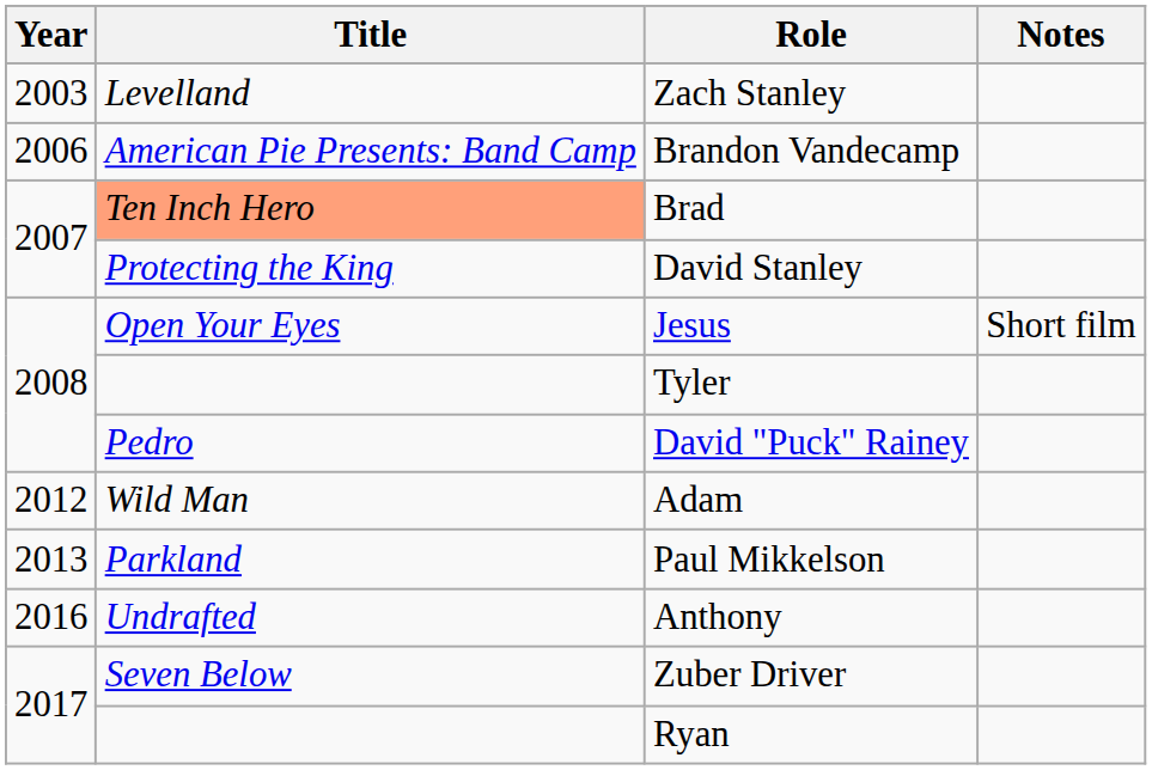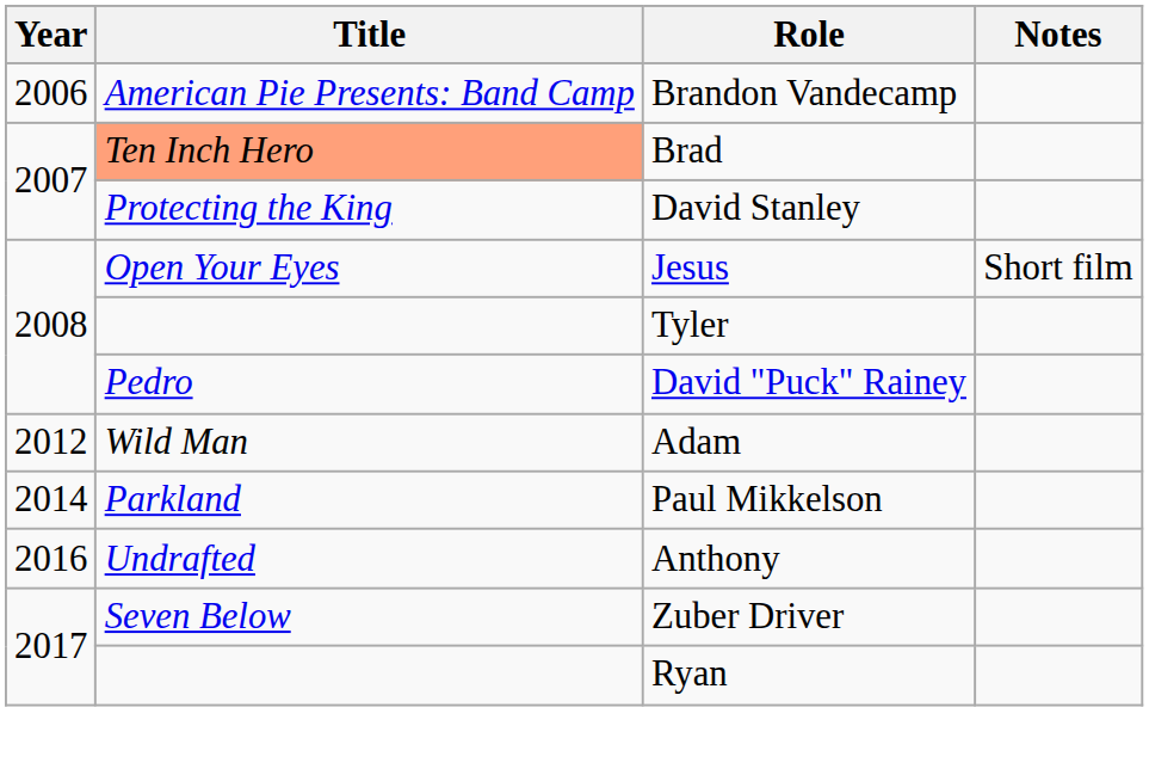 <table class="wikitable sortable">
 <tr>
 <th>Year</th>
 <th>Title</th>
 <th>Role</th>
 <th class="unsortable">Notes</th>
-</tr>
-<tr>
-<td>2003</td>
-<td><em>Levelland</em></td>
-<td>Zach Stanley</td>
-<td></td>
 </tr>
 <tr>
 <td>2006</td>
 <td><em><a href='#'>American Pie Presents: Band Camp</a></em></td>
 <td>Brandon Vandecamp</td>
 <td></td>
 </tr>
 <tr>
 <td rowspan="2">2007</td>
 <td style="background: lightsalmon;"><em>Ten Inch Hero</em></td>
 <td>Brad</td>
 <td></td>
 </tr>
 <tr>
 <td><em><a href='#'>Protecting the King</a></em></td>
 <td>David Stanley</td>
 <td></td>
 </tr>
 <tr>
 <td rowspan="3">2008</td>
 <td><em><a href='#'>Open Your Eyes</a></em></td>
 <td><a href='#'>Jesus</a></td>
 <td>Short film</td>
 </tr>
 <tr>
 <td><em></em></td>
 <td>Tyler</td>
 <td></td>
 </tr>
 <tr>
 <td><em><a href='#'>Pedro</a></em></td>
 <td><a href='#'>David "Puck" Rainey</a></td>
 <td></td>
 </tr>
 <tr>
 <td>2012</td>
 <td><em>Wild Man</em></td>
 <td>Adam</td>
 <td></td>
 </tr>
 <tr>
-<td>2013</td>
+<td>2014</td>
 <td><em><a href='#'>Parkland</a></em></td>
 <td>Paul Mikkelson</td>
 <td></td>
 </tr>
 <tr>
 <td>2016</td>
 <td><em><a href='#'>Undrafted</a></em></td>
 <td>Anthony</td>
 <td></td>
 </tr>
 <tr>
 <td rowspan="2">2017</td>
 <td><em><a href='#'>Seven Below</a></em></td>
 <td>Zuber Driver</td>
 <td></td>
 </tr>
 <tr>
 <td><em></em></td>
 <td>Ryan</td>
 <td></td>
 </tr>
 </table>
